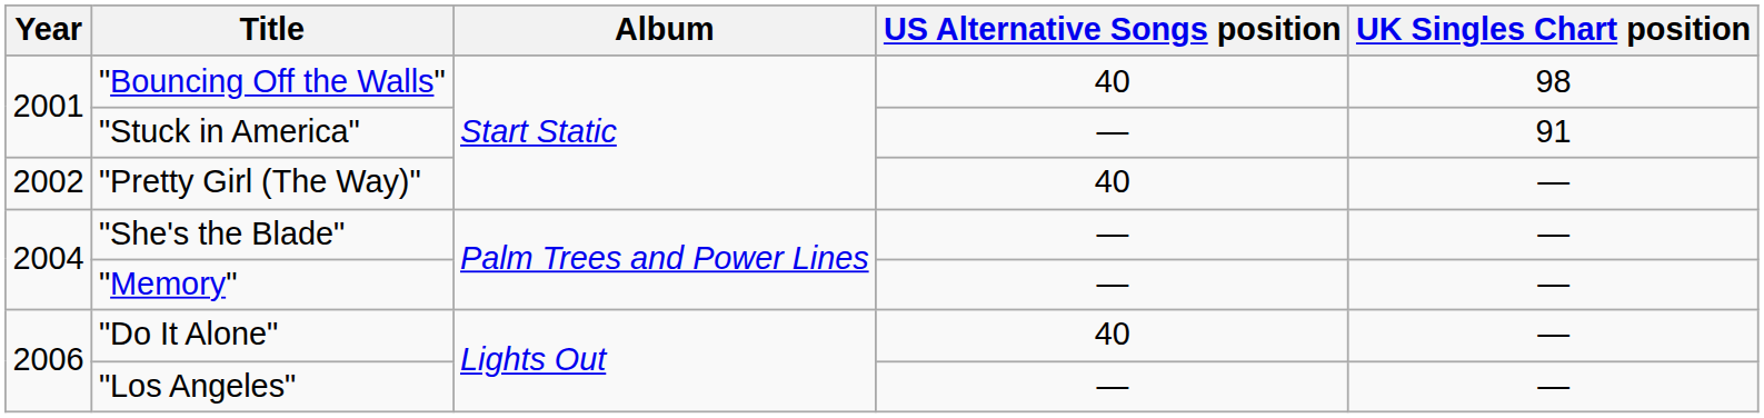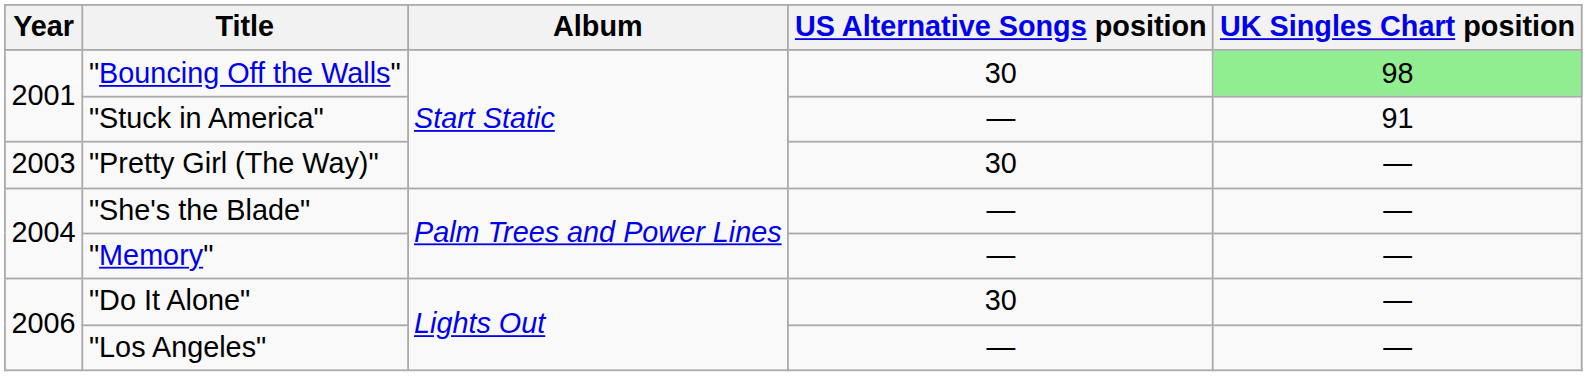 <table class="wikitable">
 <tr>
 <th>Year</th>
 <th>Title</th>
 <th>Album</th>
 <th><a href='#'>US Alternative Songs</a> position</th>
 <th><a href='#'>UK Singles Chart</a> position</th>
 </tr>
 <tr>
 <td rowspan="2">2001</td>
 <td>"<a href='#'>Bouncing Off the Walls</a>"</td>
 <td rowspan="3"><em><a href='#'>Start Static</a></em></td>
-<td align="center">40</td>
-<td align="center">98</td>
+<td align="center">30</td>
+<td align="center" style="background: lightgreen;">98</td>
 </tr>
 <tr>
 <td>"Stuck in America"</td>
 <td align="center">—</td>
 <td align="center">91</td>
 </tr>
 <tr>
-<td>2002</td>
+<td>2003</td>
 <td>"Pretty Girl (The Way)"</td>
-<td align="center">40</td>
+<td align="center">30</td>
 <td align="center">—</td>
 </tr>
 <tr>
 <td rowspan="2">2004</td>
 <td>"She's the Blade"</td>
 <td rowspan="2"><em><a href='#'>Palm Trees and Power Lines</a></em></td>
 <td align="center">—</td>
 <td align="center">—</td>
 </tr>
 <tr>
 <td>"<a href='#'>Memory</a>"</td>
 <td align="center">—</td>
 <td align="center">—</td>
 </tr>
 <tr>
 <td rowspan="2">2006</td>
 <td>"Do It Alone"</td>
 <td rowspan="2"><em><a href='#'>Lights Out</a></em></td>
-<td align="center">40</td>
+<td align="center">30</td>
 <td align="center">—</td>
 </tr>
 <tr>
 <td>"Los Angeles"</td>
 <td align="center">—</td>
 <td align="center">—</td>
 </tr>
 </table>
